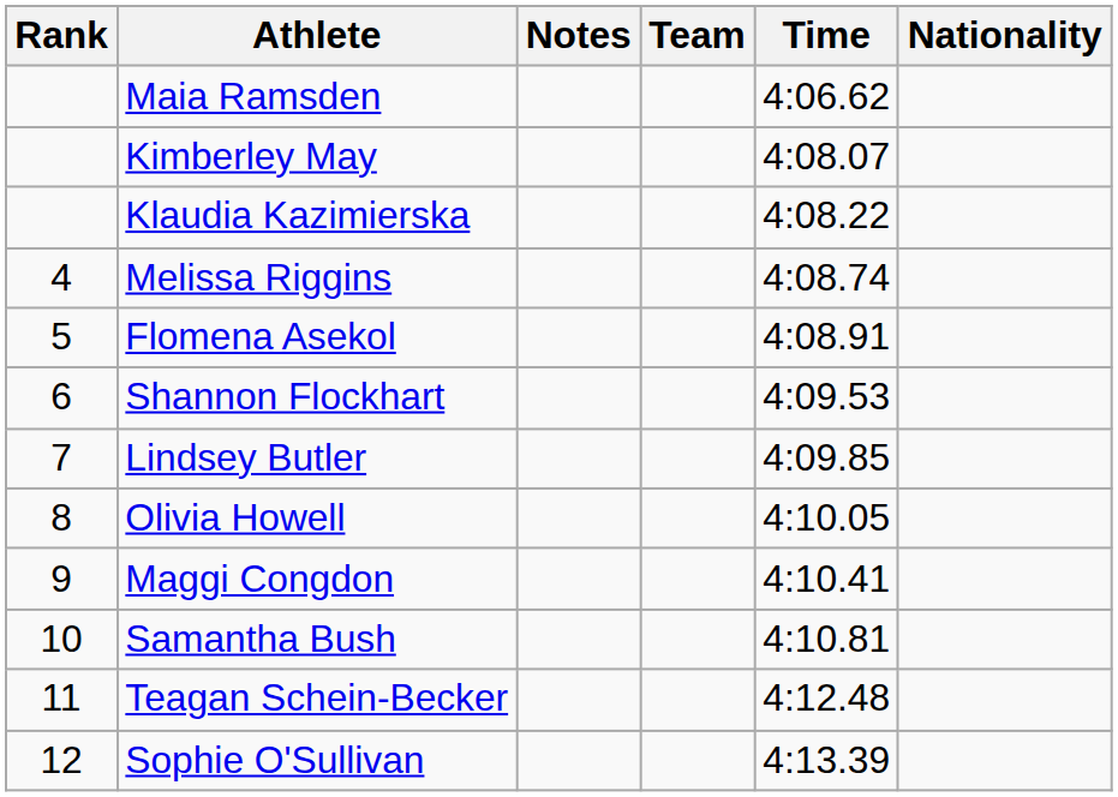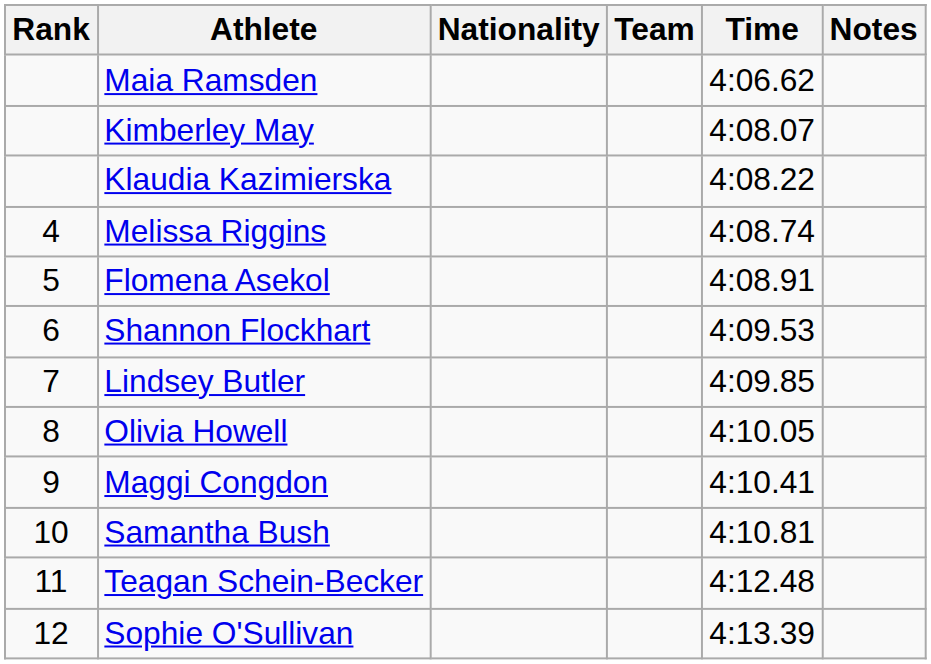 <table class="wikitable sortable plainrowheaders" style="text-align:center">
 <tr>
 <th scope="col">Rank</th>
 <th scope="col">Athlete</th>
-<th scope="col">Notes</th>
+<th scope="col">Nationality</th>
 <th scope="col">Team</th>
 <th scope="col">Time</th>
-<th scope="col">Nationality</th>
+<th scope="col">Notes</th>
 </tr>
 <tr>
 <td></td>
 <td align=left><a href='#'>Maia Ramsden</a></td>
-<td></td>
+<td align=left></td>
 <td></td>
 <td>4:06.62</td>
-<td align=left></td>
+<td></td>
 </tr>
 <tr>
 <td></td>
 <td align=left><a href='#'>Kimberley May</a></td>
-<td></td>
+<td align=left></td>
 <td></td>
 <td>4:08.07</td>
-<td align=left></td>
+<td></td>
 </tr>
 <tr>
 <td></td>
 <td align=left><a href='#'>Klaudia Kazimierska</a></td>
-<td></td>
+<td align=left></td>
 <td></td>
 <td>4:08.22</td>
-<td align=left></td>
+<td></td>
 </tr>
 <tr>
 <td>4</td>
 <td align=left><a href='#'>Melissa Riggins</a></td>
-<td></td>
+<td align=left></td>
 <td></td>
 <td>4:08.74</td>
-<td align=left></td>
+<td></td>
 </tr>
 <tr>
 <td>5</td>
 <td align=left><a href='#'>Flomena Asekol</a></td>
-<td></td>
+<td align=left></td>
 <td></td>
 <td>4:08.91</td>
-<td align=left></td>
+<td></td>
 </tr>
 <tr>
 <td>6</td>
 <td align=left><a href='#'>Shannon Flockhart</a></td>
-<td></td>
+<td align=left></td>
 <td></td>
 <td>4:09.53</td>
-<td align=left></td>
+<td></td>
 </tr>
 <tr>
 <td>7</td>
 <td align=left><a href='#'>Lindsey Butler</a></td>
-<td></td>
+<td align=left></td>
 <td></td>
 <td>4:09.85</td>
-<td align=left></td>
+<td></td>
 </tr>
 <tr>
 <td>8</td>
 <td align=left><a href='#'>Olivia Howell</a></td>
-<td></td>
+<td align=left></td>
 <td></td>
 <td>4:10.05</td>
-<td align=left></td>
+<td></td>
 </tr>
 <tr>
 <td>9</td>
 <td align=left><a href='#'>Maggi Congdon</a></td>
-<td></td>
+<td align=left></td>
 <td></td>
 <td>4:10.41</td>
-<td align=left></td>
+<td></td>
 </tr>
 <tr>
 <td>10</td>
 <td align=left><a href='#'>Samantha Bush</a></td>
-<td></td>
+<td align=left></td>
 <td></td>
 <td>4:10.81</td>
-<td align=left></td>
+<td></td>
 </tr>
 <tr>
 <td>11</td>
 <td align=left><a href='#'>Teagan Schein-Becker</a></td>
-<td></td>
+<td align=left></td>
 <td></td>
 <td>4:12.48</td>
-<td align=left></td>
+<td></td>
 </tr>
 <tr>
 <td>12</td>
 <td align=left><a href='#'>Sophie O'Sullivan</a></td>
-<td></td>
+<td align=left></td>
 <td></td>
 <td>4:13.39</td>
-<td align=left></td>
+<td></td>
 </tr>
 </table>
